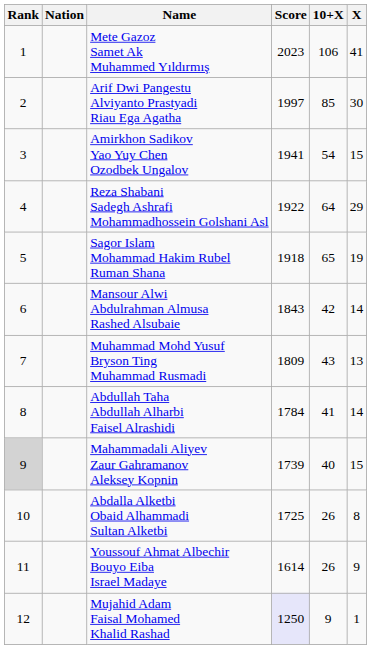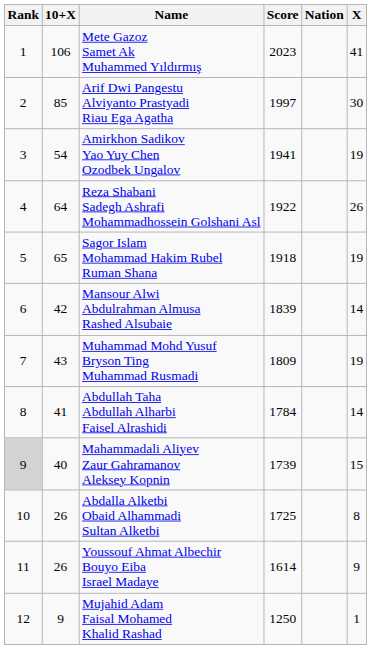 <table class="wikitable sortable" style="text-align:center">
 <tr>
 <th>Rank</th>
-<th>Nation</th>
+<th>10+X</th>
 <th>Name</th>
 <th>Score</th>
-<th>10+X</th>
+<th>Nation</th>
 <th>X</th>
 </tr>
 <tr>
 <td>1</td>
-<td align=left></td>
+<td>106</td>
 <td align=left><a href='#'>Mete Gazoz</a><br><a href='#'>Samet Ak</a><br><a href='#'>Muhammed Yıldırmış</a></td>
 <td>2023</td>
-<td>106</td>
+<td align=left></td>
 <td>41</td>
 </tr>
 <tr>
 <td>2</td>
-<td align=left></td>
+<td>85</td>
 <td align=left><a href='#'>Arif Dwi Pangestu</a><br><a href='#'>Alviyanto Prastyadi</a><br><a href='#'>Riau Ega Agatha</a></td>
 <td>1997</td>
-<td>85</td>
+<td align=left></td>
 <td>30</td>
 </tr>
 <tr>
 <td>3</td>
-<td align=left></td>
+<td>54</td>
 <td align=left><a href='#'>Amirkhon Sadikov</a><br><a href='#'>Yao Yuy Chen</a><br><a href='#'>Ozodbek Ungalov</a></td>
 <td>1941</td>
-<td>54</td>
-<td>15</td>
+<td align=left></td>
+<td>19</td>
 </tr>
 <tr>
 <td>4</td>
-<td align=left></td>
+<td>64</td>
 <td align=left><a href='#'>Reza Shabani</a><br><a href='#'>Sadegh Ashrafi</a><br><a href='#'>Mohammadhossein Golshani Asl</a></td>
 <td>1922</td>
-<td>64</td>
-<td>29</td>
+<td align=left></td>
+<td>26</td>
 </tr>
 <tr>
 <td>5</td>
-<td align=left></td>
+<td>65</td>
 <td align=left><a href='#'>Sagor Islam</a><br><a href='#'>Mohammad Hakim Rubel</a><br><a href='#'>Ruman Shana</a><br></td>
 <td>1918</td>
-<td>65</td>
+<td align=left></td>
 <td>19</td>
 </tr>
 <tr>
 <td>6</td>
+<td>42</td>
+<td align=left><a href='#'>Mansour Alwi</a><br><a href='#'>Abdulrahman Almusa</a><br><a href='#'>Rashed Alsubaie</a></td>
+<td>1839</td>
 <td align=left></td>
-<td align=left><a href='#'>Mansour Alwi</a><br><a href='#'>Abdulrahman Almusa</a><br><a href='#'>Rashed Alsubaie</a></td>
-<td>1843</td>
-<td>42</td>
 <td>14</td>
 </tr>
 <tr>
 <td>7</td>
-<td align=left></td>
+<td>43</td>
 <td align=left><a href='#'>Muhammad Mohd Yusuf</a><br><a href='#'>Bryson Ting</a><br><a href='#'>Muhammad Rusmadi</a></td>
 <td>1809</td>
-<td>43</td>
-<td>13</td>
+<td align=left></td>
+<td>19</td>
 </tr>
 <tr>
 <td>8</td>
-<td align=left></td>
+<td>41</td>
 <td align=left><a href='#'>Abdullah Taha</a><br><a href='#'>Abdullah Alharbi</a><br><a href='#'>Faisel Alrashidi</a></td>
 <td>1784</td>
-<td>41</td>
+<td align=left></td>
 <td>14</td>
 </tr>
 <tr>
 <td style="background: lightgrey;">9</td>
-<td align=left></td>
+<td>40</td>
 <td align=left><a href='#'>Mahammadali Aliyev</a><br><a href='#'>Zaur Gahramanov</a><br><a href='#'>Aleksey Kopnin</a></td>
 <td>1739</td>
-<td>40</td>
+<td align=left></td>
 <td>15</td>
 </tr>
 <tr>
 <td>10</td>
-<td align=left></td>
+<td>26</td>
 <td align=left><a href='#'>Abdalla Alketbi</a><br><a href='#'>Obaid Alhammadi</a><br><a href='#'>Sultan Alketbi</a></td>
 <td>1725</td>
-<td>26</td>
+<td align=left></td>
 <td>8</td>
 </tr>
 <tr>
 <td>11</td>
-<td align=left></td>
+<td>26</td>
 <td align=left><a href='#'>Youssouf Ahmat Albechir</a><br><a href='#'>Bouyo Eiba</a><br><a href='#'>Israel Madaye</a></td>
 <td>1614</td>
-<td>26</td>
+<td align=left></td>
 <td>9</td>
 </tr>
 <tr>
 <td>12</td>
+<td>9</td>
+<td align=left><a href='#'>Mujahid Adam</a><br><a href='#'>Faisal Mohamed</a><br><a href='#'>Khalid Rashad</a></td>
+<td>1250</td>
 <td align=left></td>
-<td align=left><a href='#'>Mujahid Adam</a><br><a href='#'>Faisal Mohamed</a><br><a href='#'>Khalid Rashad</a></td>
-<td style="background: lavender;">1250</td>
-<td>9</td>
 <td>1</td>
 </tr>
 </table>
